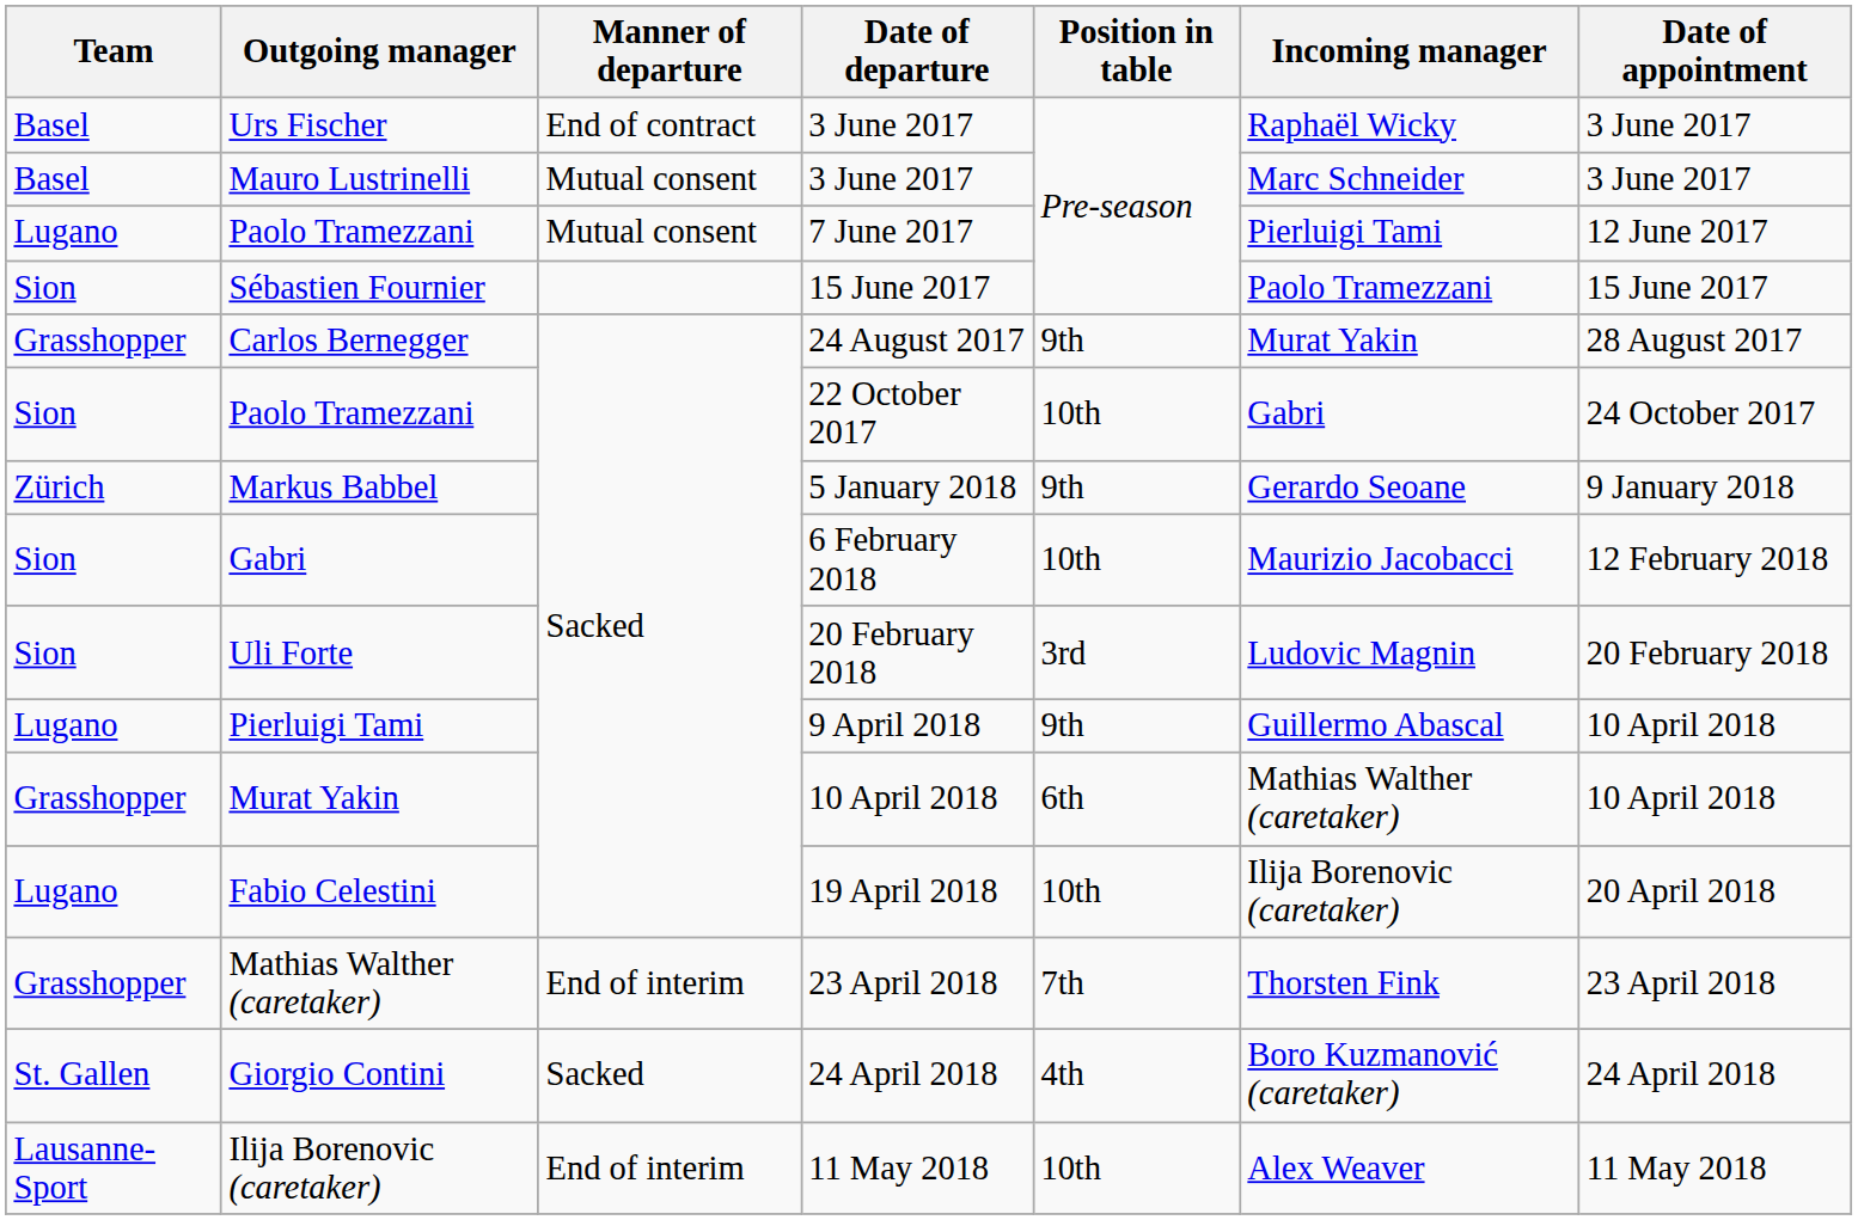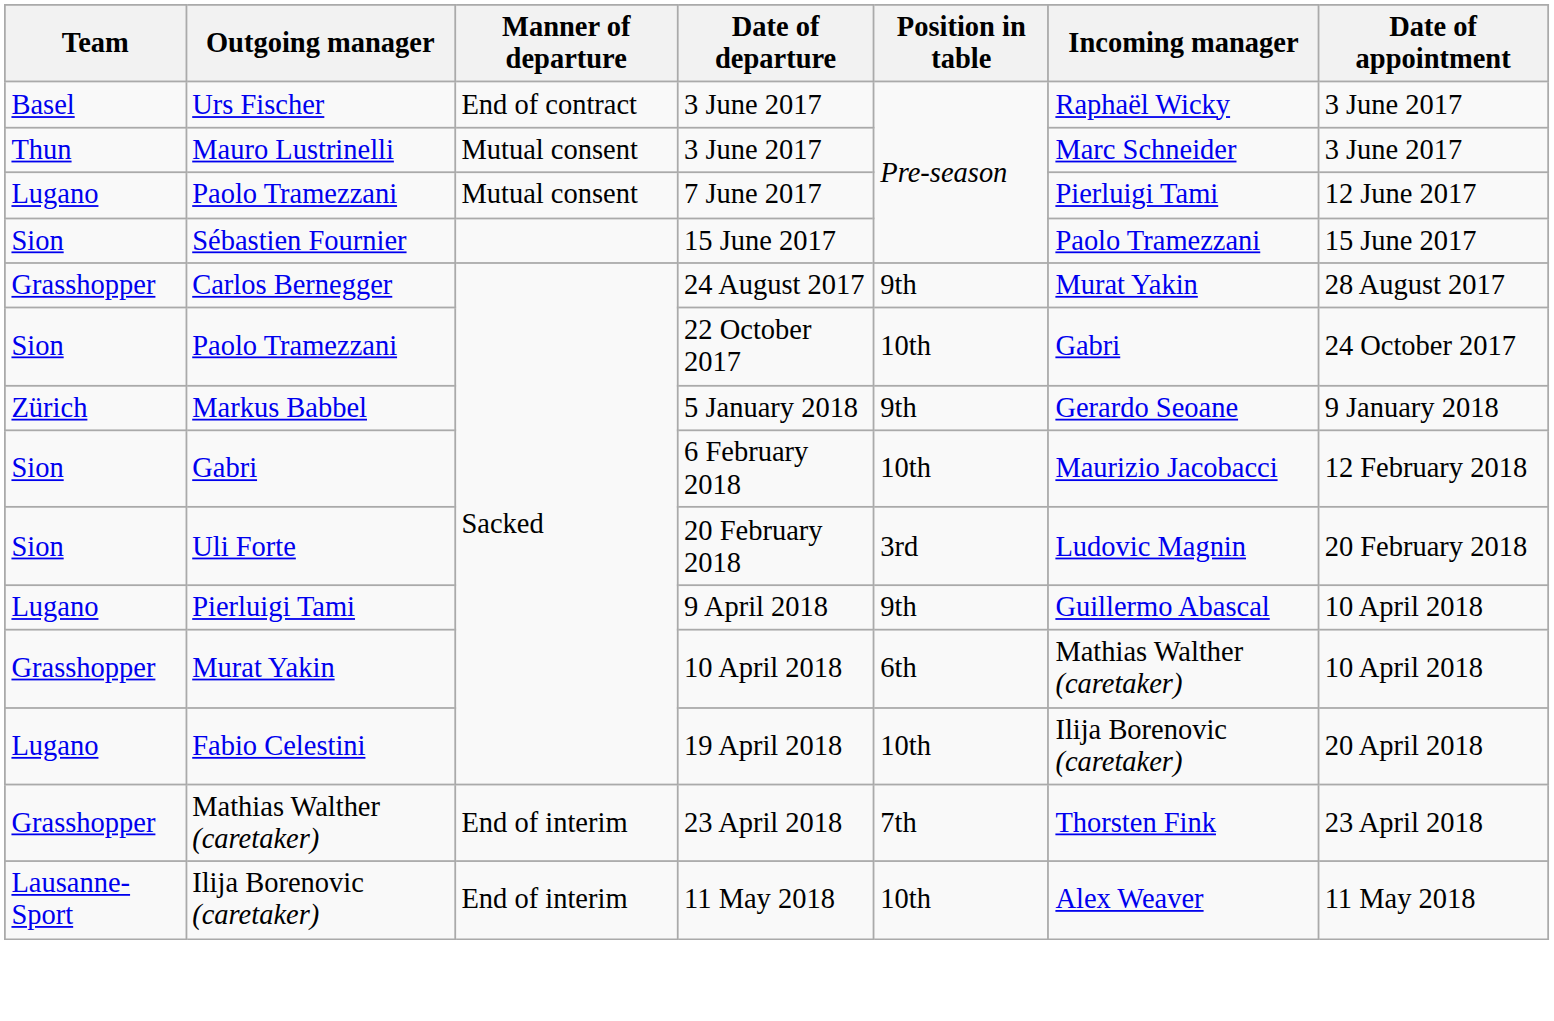 <table class="wikitable">
 <tr>
 <th>Team</th>
 <th>Outgoing manager</th>
 <th>Manner of departure</th>
 <th>Date of departure</th>
 <th>Position in table</th>
 <th>Incoming manager</th>
 <th>Date of appointment</th>
 </tr>
 <tr>
 <td><a href='#'>Basel</a></td>
 <td> <a href='#'>Urs Fischer</a></td>
 <td>End of contract</td>
 <td>3 June 2017</td>
 <td rowspan=4><em>Pre-season</em></td>
 <td> <a href='#'>Raphaël Wicky</a></td>
 <td>3 June 2017</td>
 </tr>
 <tr>
-<td><a href='#'>Basel</a></td>
+<td><a href='#'>Thun</a></td>
 <td> <a href='#'>Mauro Lustrinelli</a></td>
 <td>Mutual consent</td>
 <td>3 June 2017</td>
 <td> <a href='#'>Marc Schneider</a></td>
 <td>3 June 2017</td>
 </tr>
 <tr>
 <td><a href='#'>Lugano</a></td>
 <td> <a href='#'>Paolo Tramezzani</a></td>
 <td>Mutual consent</td>
 <td>7 June 2017</td>
 <td> <a href='#'>Pierluigi Tami</a></td>
 <td>12 June 2017</td>
 </tr>
 <tr>
 <td><a href='#'>Sion</a></td>
 <td> <a href='#'>Sébastien Fournier</a></td>
 <td></td>
 <td>15 June 2017</td>
 <td> <a href='#'>Paolo Tramezzani</a></td>
 <td>15 June 2017</td>
 </tr>
 <tr>
 <td><a href='#'>Grasshopper</a></td>
 <td> <a href='#'>Carlos Bernegger</a></td>
 <td rowspan=8>Sacked</td>
 <td>24 August 2017</td>
 <td>9th</td>
 <td> <a href='#'>Murat Yakin</a></td>
 <td>28 August 2017</td>
 </tr>
 <tr>
 <td><a href='#'>Sion</a></td>
 <td> <a href='#'>Paolo Tramezzani</a></td>
 <td>22 October 2017</td>
 <td>10th</td>
 <td> <a href='#'>Gabri</a></td>
 <td>24 October 2017</td>
 </tr>
 <tr>
 <td><a href='#'>Zürich</a></td>
 <td> <a href='#'>Markus Babbel</a></td>
 <td>5 January 2018</td>
 <td>9th</td>
 <td> <a href='#'>Gerardo Seoane</a></td>
 <td>9 January 2018</td>
 </tr>
 <tr>
 <td><a href='#'>Sion</a></td>
 <td> <a href='#'>Gabri</a></td>
 <td>6 February 2018</td>
 <td>10th</td>
 <td> <a href='#'>Maurizio Jacobacci</a></td>
 <td>12 February 2018</td>
 </tr>
 <tr>
 <td><a href='#'>Sion</a></td>
 <td> <a href='#'>Uli Forte</a></td>
 <td>20 February 2018</td>
 <td>3rd</td>
 <td> <a href='#'>Ludovic Magnin</a></td>
 <td>20 February 2018</td>
 </tr>
 <tr>
 <td><a href='#'>Lugano</a></td>
 <td> <a href='#'>Pierluigi Tami</a></td>
 <td>9 April 2018</td>
 <td>9th</td>
 <td> <a href='#'>Guillermo Abascal</a></td>
 <td>10 April 2018</td>
 </tr>
 <tr>
 <td><a href='#'>Grasshopper</a></td>
 <td> <a href='#'>Murat Yakin</a></td>
 <td>10 April 2018</td>
 <td>6th</td>
 <td> Mathias Walther <em>(caretaker)</em></td>
 <td>10 April 2018</td>
 </tr>
 <tr>
 <td><a href='#'>Lugano</a></td>
 <td> <a href='#'>Fabio Celestini</a></td>
 <td>19 April 2018</td>
 <td>10th</td>
 <td> Ilija Borenovic <em>(caretaker)</em></td>
 <td>20 April 2018</td>
 </tr>
 <tr>
 <td><a href='#'>Grasshopper</a></td>
 <td> Mathias Walther <em>(caretaker)</em></td>
 <td>End of interim</td>
 <td>23 April 2018</td>
 <td>7th</td>
 <td> <a href='#'>Thorsten Fink</a></td>
 <td>23 April 2018</td>
 </tr>
 <tr>
-<td><a href='#'>St. Gallen</a></td>
-<td> <a href='#'>Giorgio Contini</a></td>
-<td>Sacked</td>
-<td>24 April 2018</td>
-<td>4th</td>
-<td> <a href='#'>Boro Kuzmanović</a> <em>(caretaker)</em></td>
-<td>24 April 2018</td>
-</tr>
-<tr>
 <td><a href='#'>Lausanne-Sport</a></td>
 <td> Ilija Borenovic <em>(caretaker)</em></td>
 <td>End of interim</td>
 <td>11 May 2018</td>
 <td>10th</td>
 <td> <a href='#'>Alex Weaver</a></td>
 <td>11 May 2018</td>
 </tr>
 </table>
